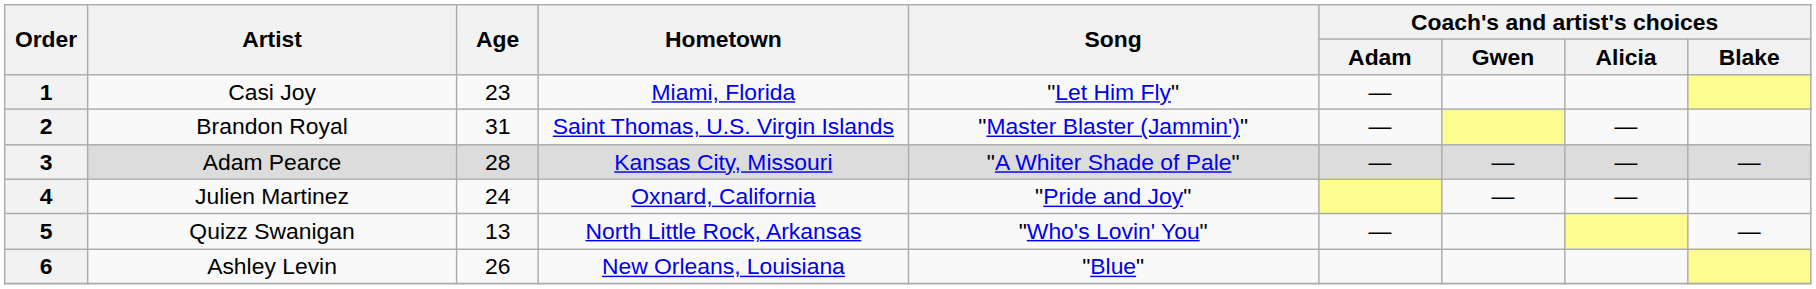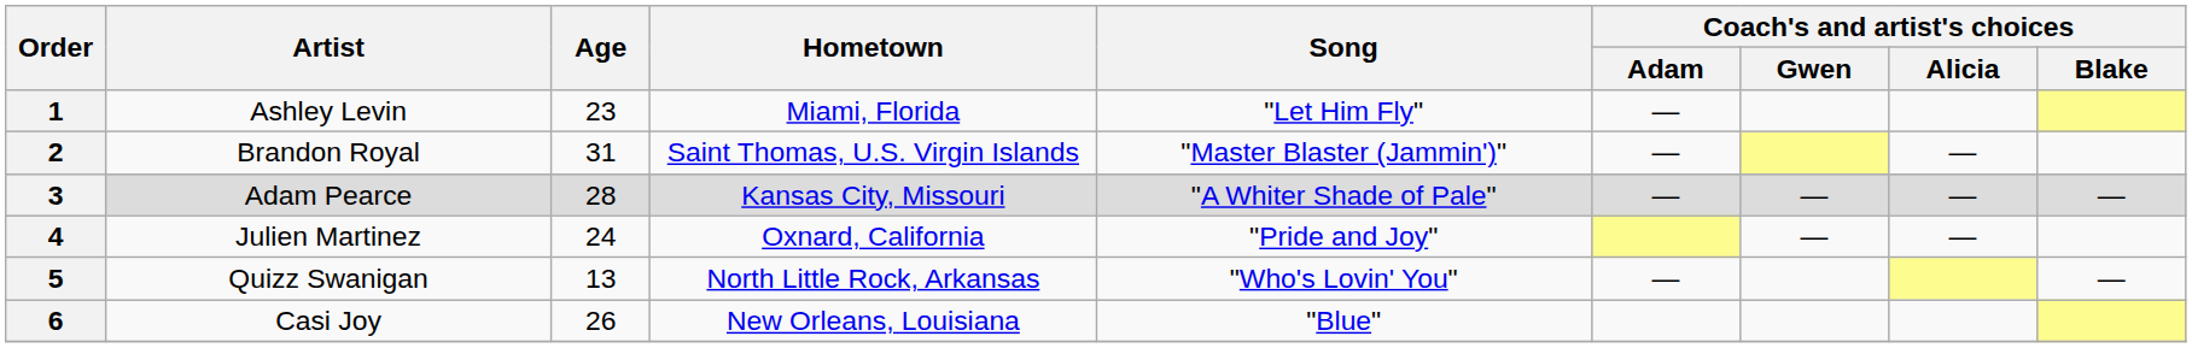 <table class="wikitable" style="text-align:center; line-height:17px; width:100%;">
 <tr>
 <th scope="col" rowspan="2" style="width:04%;">Order</th>
 <th scope="col" rowspan="2" style="width:18%;">Artist</th>
 <th scope="col" rowspan="2" style="width:04%;">Age</th>
 <th scope="col" rowspan="2" style="width:18%;">Hometown</th>
 <th scope="col" rowspan="2" style="width:20%;">Song</th>
 <th scope="col" colspan="4" style="width:24%;">Coach's and artist's choices</th>
 </tr>
 <tr>
 <th style="width:06%;">Adam</th>
 <th style="width:06%;">Gwen</th>
 <th style="width:06%;">Alicia</th>
 <th style="width:06%;">Blake</th>
 </tr>
 <tr>
 <th>1</th>
-<td>Casi Joy</td>
+<td>Ashley Levin</td>
 <td>23</td>
 <td><a href='#'>Miami, Florida</a></td>
 <td>"<a href='#'>Let Him Fly</a>"</td>
 <td>—</td>
 <td><strong></strong></td>
 <td><strong></strong></td>
 <td style="background:#fdfc8f;"><strong></strong></td>
 </tr>
 <tr>
 <th>2</th>
 <td>Brandon Royal</td>
 <td>31</td>
 <td><a href='#'>Saint Thomas, U.S. Virgin Islands</a></td>
 <td>"<a href='#'>Master Blaster (Jammin')</a>"</td>
 <td>—</td>
 <td style="background:#fdfc8f;"><strong></strong></td>
 <td>—</td>
 <td><strong></strong></td>
 </tr>
 <tr style="background:#DCDCDC;">
 <th>3</th>
 <td>Adam Pearce</td>
 <td>28</td>
 <td><a href='#'>Kansas City, Missouri</a></td>
 <td>"<a href='#'>A Whiter Shade of Pale</a>"</td>
 <td>—</td>
 <td>—</td>
 <td>—</td>
 <td>—</td>
 </tr>
 <tr>
 <th>4</th>
 <td>Julien Martinez</td>
 <td>24</td>
 <td><a href='#'>Oxnard, California</a></td>
 <td>"<a href='#'>Pride and Joy</a>"</td>
 <td style="background:#fdfc8f;"><strong></strong></td>
 <td>—</td>
 <td>—</td>
 <td><strong></strong></td>
 </tr>
 <tr>
 <th>5</th>
 <td>Quizz Swanigan</td>
 <td>13</td>
 <td><a href='#'>North Little Rock, Arkansas</a></td>
 <td>"<a href='#'>Who's Lovin' You</a>"</td>
 <td>—</td>
 <td><strong></strong></td>
 <td style="background:#fdfc8f;"><strong></strong></td>
 <td>—</td>
 </tr>
 <tr>
 <th>6</th>
-<td>Ashley Levin</td>
+<td>Casi Joy</td>
 <td>26</td>
 <td><a href='#'>New Orleans, Louisiana</a></td>
 <td>"<a href='#'>Blue</a>"</td>
 <td><strong></strong></td>
 <td><strong></strong></td>
 <td><strong></strong></td>
 <td style="background:#fdfc8f;"><strong></strong></td>
 </tr>
 <tr>
 </tr>
 </table>
